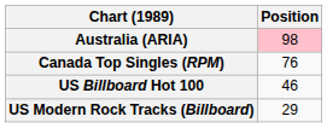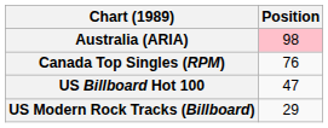 <table class="wikitable sortable plainrowheaders" style="text-align:center">
 <tr>
 <th>Chart (1989)</th>
 <th>Position</th>
 </tr>
 <tr>
 <th scope="row">Australia (ARIA)</th>
 <td style="background: pink;">98</td>
 </tr>
 <tr>
 <th scope="row">Canada Top Singles (<em>RPM</em>)</th>
 <td>76</td>
 </tr>
 <tr>
 <th scope="row">US <em>Billboard</em> Hot 100</th>
-<td>46</td>
+<td>47</td>
 </tr>
 <tr>
 <th scope="row">US Modern Rock Tracks (<em>Billboard</em>)</th>
 <td>29</td>
 </tr>
 </table>
